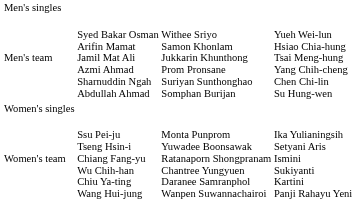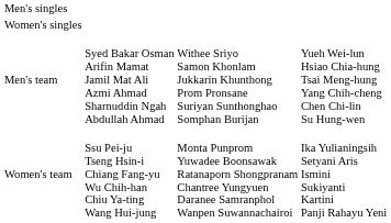 <table>
 <tr>
 <td>Men's singles</td>
+<td></td>
+<td></td>
+<td></td>
+</tr>
+<tr>
+<td>Women's singles</td>
 <td></td>
 <td></td>
 <td></td>
 </tr>
 <tr>
 <td>Men's team</td>
 <td><br>Syed Bakar Osman<br>Arifin Mamat<br>Jamil Mat Ali<br>Azmi Ahmad<br>Sharnuddin Ngah<br>Abdullah Ahmad</td>
 <td><br>Withee Sriyo<br>Samon Khonlam<br>Jukkarin Khunthong<br>Prom Pronsane<br>Suriyan Sunthonghao<br>Somphan Burijan</td>
 <td><br>Yueh Wei-lun<br>Hsiao Chia-hung<br>Tsai Meng-hung<br>Yang Chih-cheng<br>Chen Chi-lin<br>Su Hung-wen</td>
 </tr>
 <tr>
-<td>Women's singles</td>
-<td></td>
-<td></td>
-<td></td>
-</tr>
-<tr>
 <td>Women's team</td>
 <td><br>Ssu Pei-ju<br>Tseng Hsin-i<br>Chiang Fang-yu<br>Wu Chih-han<br>Chiu Ya-ting<br>Wang Hui-jung</td>
 <td><br>Monta Punprom<br>Yuwadee Boonsawak<br>Ratanaporn Shongpranam<br>Chantree Yungyuen<br>Daranee Samranphol<br>Wanpen Suwannachairoi</td>
 <td><br>Ika Yulianingsih<br>Setyani Aris<br>Ismini<br>Sukiyanti<br>Kartini<br>Panji Rahayu Yeni</td>
 </tr>
 </table>
